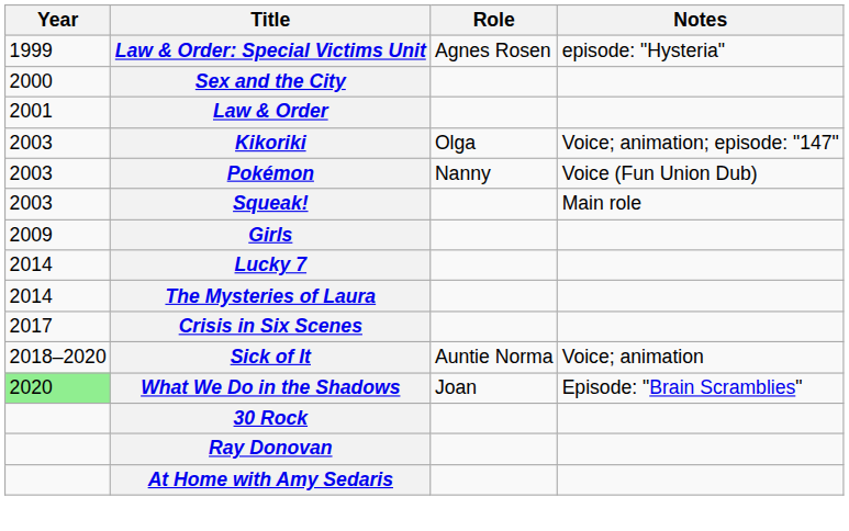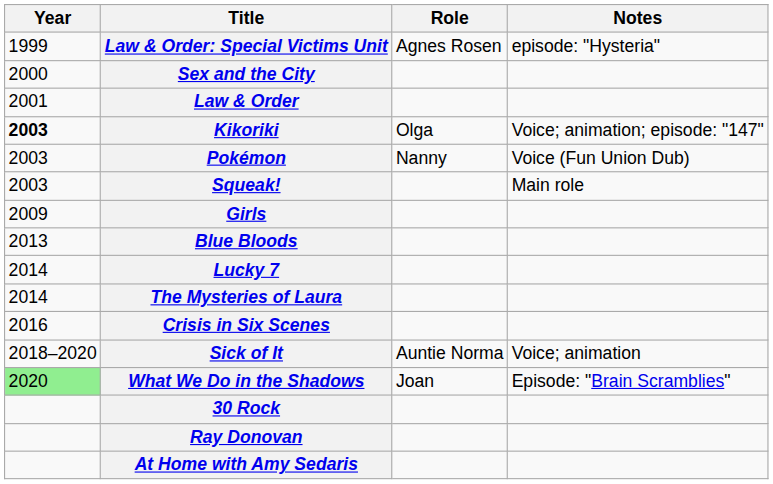 <table class="wikitable plainrowheaders">
 <tr>
 <th scope="col">Year</th>
 <th scope="col">Title</th>
 <th scope="col">Role</th>
 <th scope="col" class="unsortable">Notes</th>
 </tr>
 <tr>
 <td>1999</td>
 <th scope="row"><em><a href='#'>Law & Order: Special Victims Unit</a></em></th>
 <td>Agnes Rosen</td>
 <td>episode: "Hysteria"</td>
 </tr>
 <tr>
 <td>2000</td>
 <th scope="row"><em><a href='#'>Sex and the City</a></em></th>
 <td></td>
 <td></td>
 </tr>
 <tr>
 <td>2001</td>
 <th scope="row"><em><a href='#'>Law & Order</a></em></th>
 <td></td>
 <td></td>
 </tr>
 <tr>
-<td>2003</td>
+<td><strong>2003</strong></td>
 <th scope="row"><em><a href='#'>Kikoriki</a></em></th>
 <td>Olga</td>
 <td>Voice; animation; episode: "147"</td>
 </tr>
 <tr>
 <td>2003</td>
 <th scope="row"><em><a href='#'>Pokémon</a></em></th>
 <td>Nanny</td>
 <td>Voice (Fun Union Dub)</td>
 </tr>
 <tr>
 <td>2003</td>
 <th scope="row"><em><a href='#'>Squeak!</a></em></th>
 <td></td>
 <td>Main role</td>
 </tr>
 <tr>
 <td>2009</td>
 <th scope="row"><em><a href='#'>Girls</a></em></th>
 <td></td>
 <td></td>
 </tr>
 <tr>
+<td>2013</td>
+<th scope="row"><a href='#'><em>Blue Bloods</em></a></th>
+<td></td>
+<td></td>
+</tr>
+<tr>
 <td>2014</td>
 <th scope="row"><em><a href='#'>Lucky 7</a></em></th>
 <td></td>
 <td></td>
 </tr>
 <tr>
 <td>2014</td>
 <th scope="row"><em><a href='#'>The Mysteries of Laura</a></em></th>
 <td></td>
 <td></td>
 </tr>
 <tr>
-<td>2017</td>
+<td>2016</td>
 <th scope="row"><em><a href='#'>Crisis in Six Scenes</a></em></th>
 <td></td>
 <td></td>
 </tr>
 <tr>
 <td>2018–2020</td>
 <th scope="row"><a href='#'><em>Sick of It</em></a></th>
 <td>Auntie Norma</td>
 <td>Voice; animation</td>
 </tr>
 <tr>
 <td style="background: lightgreen;">2020</td>
 <th scope="row"><a href='#'><em>What We Do in the Shadows</em></a></th>
 <td>Joan</td>
 <td>Episode: "<a href='#'>Brain Scramblies</a>"</td>
 </tr>
 <tr>
 <td></td>
 <th scope="row"><em><a href='#'>30 Rock</a></em></th>
 <td></td>
 <td></td>
 </tr>
 <tr>
 <td></td>
 <th scope="row"><em><a href='#'>Ray Donovan</a></em></th>
 <td></td>
 <td></td>
 </tr>
 <tr>
 <td></td>
 <th scope="row"><em><a href='#'>At Home with Amy Sedaris</a></em></th>
 <td></td>
 <td></td>
 </tr>
 </table>
